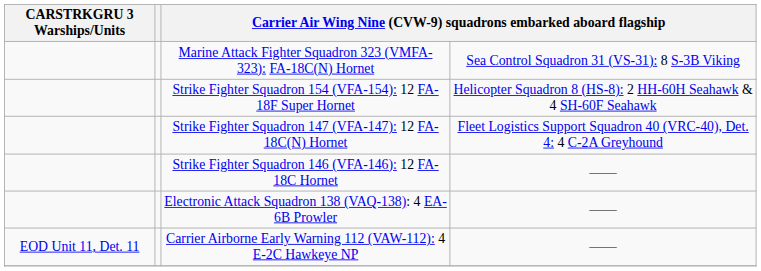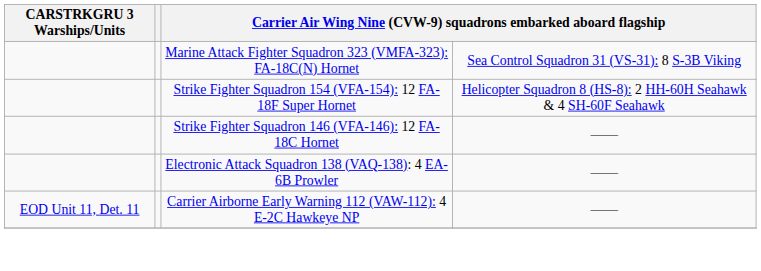 <table class="wikitable" style="text-align:center" width=99%>
 <tr>
 <th colspan="1" width="20%" align="center">CARSTRKGRU 3 Warships/Units</th>
 <th colspan="1" width="0%" align="center"></th>
 <th colspan="2" align="center"><a href='#'>Carrier Air Wing Nine</a> (CVW-9) squadrons embarked aboard flagship </th>
 </tr>
 <tr>
 <td></td>
 <td></td>
 <td><a href='#'>Marine Attack Fighter Squadron 323 (VMFA-323):</a> <a href='#'>FA-18C(N) Hornet</a></td>
 <td><a href='#'>Sea Control Squadron 31 (VS-31):</a> 8 <a href='#'>S-3B Viking</a></td>
 </tr>
 <tr>
 <td></td>
 <td></td>
 <td><a href='#'>Strike Fighter Squadron 154 (VFA-154):</a> 12 <a href='#'>FA-18F Super Hornet</a></td>
 <td><a href='#'>Helicopter Squadron 8 (HS-8):</a> 2 <a href='#'>HH-60H Seahawk</a> & 4 <a href='#'>SH-60F Seahawk</a></td>
-</tr>
-<tr>
-<td></td>
-<td></td>
-<td><a href='#'>Strike Fighter Squadron 147 (VFA-147):</a> 12 <a href='#'>FA-18C(N) Hornet</a></td>
-<td><a href='#'>Fleet Logistics Support Squadron 40 (VRC-40), Det. 4:</a> 4 <a href='#'>C-2A Greyhound</a></td>
 </tr>
 <tr>
 <td></td>
 <td></td>
 <td><a href='#'>Strike Fighter Squadron 146 (VFA-146):</a> 12 <a href='#'>FA-18C Hornet</a></td>
 <td>——</td>
 </tr>
 <tr>
 <td></td>
 <td></td>
 <td><a href='#'>Electronic Attack Squadron 138 (VAQ-138)</a>:  4 <a href='#'>EA-6B Prowler</a></td>
 <td>——</td>
 </tr>
 <tr>
 <td><a href='#'>EOD Unit 11, Det. 11</a></td>
 <td></td>
 <td><a href='#'>Carrier Airborne Early Warning 112 (VAW-112):</a> 4 <a href='#'>E-2C Hawkeye NP</a></td>
 <td>——</td>
 </tr>
 <tr>
 </tr>
 </table>
